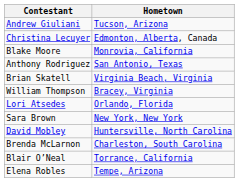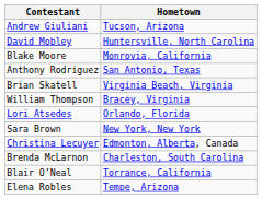 <table class="wikitable">
 <tr>
 <th>Contestant</th>
 <th>Hometown</th>
 </tr>
 <tr>
 <td><a href='#'>Andrew Giuliani</a></td>
 <td><a href='#'>Tucson, Arizona</a></td>
 </tr>
 <tr>
-<td><a href='#'>Christina Lecuyer</a></td>
-<td><a href='#'>Edmonton, Alberta</a>, Canada</td>
+<td><a href='#'>David Mobley</a></td>
+<td><a href='#'>Huntersville, North Carolina</a></td>
 </tr>
 <tr>
 <td>Blake Moore</td>
 <td><a href='#'>Monrovia, California</a></td>
 </tr>
 <tr>
 <td>Anthony Rodriguez</td>
 <td><a href='#'>San Antonio, Texas</a></td>
 </tr>
 <tr>
 <td>Brian Skatell</td>
 <td><a href='#'>Virginia Beach, Virginia</a></td>
 </tr>
 <tr>
 <td>William Thompson</td>
 <td><a href='#'>Bracey, Virginia</a></td>
 </tr>
 <tr>
 <td><a href='#'>Lori Atsedes</a></td>
 <td><a href='#'>Orlando, Florida</a></td>
 </tr>
 <tr>
 <td>Sara Brown</td>
 <td><a href='#'>New York, New York</a></td>
 </tr>
 <tr>
-<td><a href='#'>David Mobley</a></td>
-<td><a href='#'>Huntersville, North Carolina</a></td>
+<td><a href='#'>Christina Lecuyer</a></td>
+<td><a href='#'>Edmonton, Alberta</a>, Canada</td>
 </tr>
 <tr>
 <td>Brenda McLarnon</td>
 <td><a href='#'>Charleston, South Carolina</a></td>
 </tr>
 <tr>
 <td>Blair O’Neal</td>
 <td><a href='#'>Torrance, California</a></td>
 </tr>
 <tr>
 <td>Elena Robles</td>
 <td><a href='#'>Tempe, Arizona</a></td>
 </tr>
 </table>
